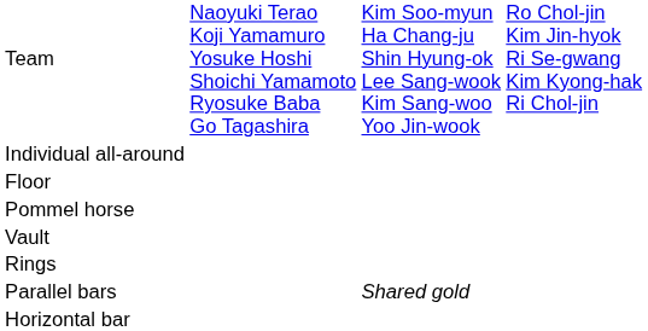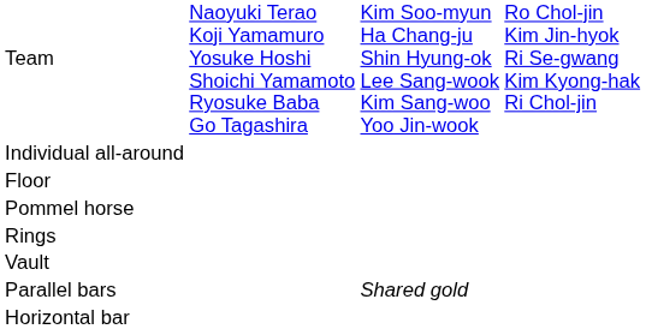 <table>
 <tr>
 <td>Team</td>
 <td><br><a href='#'>Naoyuki Terao</a><br><a href='#'>Koji Yamamuro</a><br><a href='#'>Yosuke Hoshi</a><br><a href='#'>Shoichi Yamamoto</a><br><a href='#'>Ryosuke Baba</a><br><a href='#'>Go Tagashira</a></td>
 <td><br><a href='#'>Kim Soo-myun</a><br><a href='#'>Ha Chang-ju</a><br><a href='#'>Shin Hyung-ok</a><br><a href='#'>Lee Sang-wook</a><br><a href='#'>Kim Sang-woo</a><br><a href='#'>Yoo Jin-wook</a></td>
 <td valign=top><br><a href='#'>Ro Chol-jin</a><br><a href='#'>Kim Jin-hyok</a><br><a href='#'>Ri Se-gwang</a><br><a href='#'>Kim Kyong-hak</a><br><a href='#'>Ri Chol-jin</a></td>
 </tr>
 <tr>
 <td>Individual all-around</td>
 <td></td>
 <td></td>
 <td></td>
 </tr>
 <tr>
 <td>Floor</td>
 <td></td>
 <td></td>
 <td></td>
 </tr>
 <tr>
 <td>Pommel horse</td>
 <td></td>
 <td></td>
 <td></td>
 </tr>
 <tr>
-<td>Vault</td>
+<td>Rings</td>
 <td></td>
 <td></td>
 <td></td>
 </tr>
 <tr>
-<td>Rings</td>
+<td>Vault</td>
 <td></td>
 <td></td>
 <td></td>
 </tr>
 <tr>
 <td rowspan=2>Parallel bars</td>
 <td></td>
 <td rowspan=2><em>Shared gold</em></td>
 <td rowspan=2></td>
 </tr>
 <tr>
 <td></td>
 </tr>
 <tr>
 <td>Horizontal bar</td>
 <td></td>
 <td></td>
 <td></td>
 </tr>
 </table>
